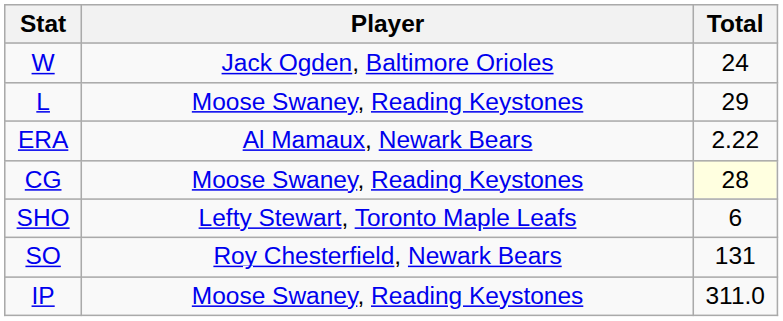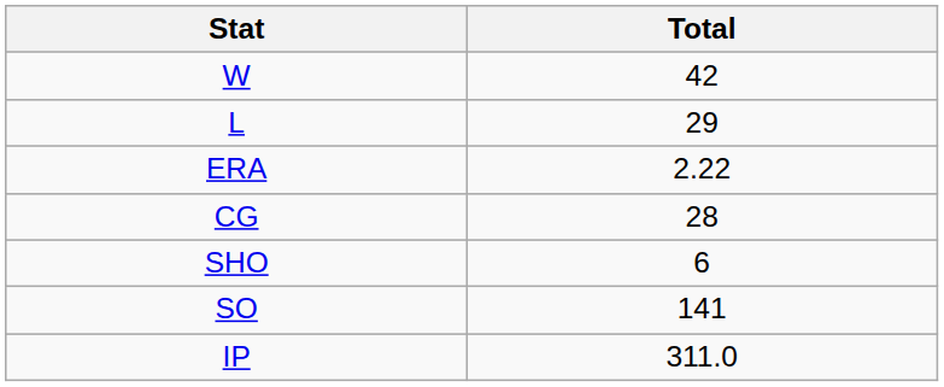 <table class="wikitable" width="40%" style="text-align:center;">
 <tr>
 <th width="5%">Stat</th>
-<th width="60%">Player</th>
 <th width="5%">Total</th>
 </tr>
 <tr>
 <td><a href='#'>W</a></td>
-<td><a href='#'>Jack Ogden</a>, <a href='#'>Baltimore Orioles</a></td>
-<td>24</td>
+<td>42</td>
 </tr>
 <tr>
 <td><a href='#'>L</a></td>
-<td><a href='#'>Moose Swaney</a>, <a href='#'>Reading Keystones</a></td>
 <td>29</td>
 </tr>
 <tr>
 <td><a href='#'>ERA</a></td>
-<td><a href='#'>Al Mamaux</a>, <a href='#'>Newark Bears</a></td>
 <td>2.22</td>
 </tr>
 <tr>
 <td><a href='#'>CG</a></td>
-<td><a href='#'>Moose Swaney</a>, <a href='#'>Reading Keystones</a></td>
-<td style="background: lightyellow;">28</td>
+<td>28</td>
 </tr>
 <tr>
 <td><a href='#'>SHO</a></td>
-<td><a href='#'>Lefty Stewart</a>, <a href='#'>Toronto Maple Leafs</a></td>
 <td>6</td>
 </tr>
 <tr>
 <td><a href='#'>SO</a></td>
-<td><a href='#'>Roy Chesterfield</a>, <a href='#'>Newark Bears</a></td>
-<td>131</td>
+<td>141</td>
 </tr>
 <tr>
 <td><a href='#'>IP</a></td>
-<td><a href='#'>Moose Swaney</a>, <a href='#'>Reading Keystones</a></td>
 <td>311.0</td>
 </tr>
 </table>
